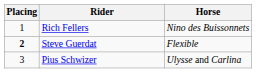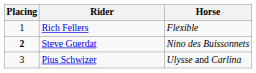 <table class="wikitable" style="font-size: 90%">
 <tr>
 <th width=20>Placing </th>
 <th width=180>Rider</th>
 <th>Horse</th>
 </tr>
 <tr>
 <td align=center>1</td>
 <td> <a href='#'>Rich Fellers</a></td>
-<td><em>Nino des Buissonnets</em></td>
+<td><em>Flexible</em></td>
 </tr>
 <tr>
 <td align=center><strong>2</strong></td>
 <td> <a href='#'>Steve Guerdat</a></td>
-<td><em>Flexible</em></td>
+<td><em>Nino des Buissonnets</em></td>
 </tr>
 <tr>
 <td align=center>3</td>
 <td> <a href='#'>Pius Schwizer</a></td>
 <td><em>Ulysse</em> and <em>Carlina</em></td>
 </tr>
 </table>
